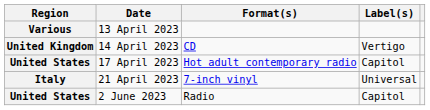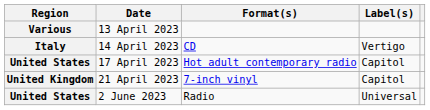 <table class="wikitable plainrowheaders">
 <tr>
 <th scope="col">Region</th>
 <th scope="col">Date</th>
 <th scope="col">Format(s)</th>
 <th scope="col">Label(s)</th>
 <th scope="col"></th>
 </tr>
 <tr>
 <th scope="row">Various</th>
 <td>13 April 2023</td>
 <td></td>
 <td></td>
 <td style="text-align:center"></td>
 </tr>
 <tr>
-<th scope="row">United Kingdom</th>
+<th scope="row">Italy</th>
 <td>14 April 2023</td>
 <td><a href='#'>CD</a></td>
 <td>Vertigo</td>
 <td style="text-align:center"></td>
 </tr>
 <tr>
 <th scope="row">United States</th>
 <td>17 April 2023</td>
 <td><a href='#'>Hot adult contemporary radio</a></td>
 <td>Capitol</td>
 <td style="text-align:center"></td>
 </tr>
 <tr>
-<th scope="row">Italy</th>
+<th scope="row">United Kingdom</th>
 <td>21 April 2023</td>
 <td><a href='#'>7-inch vinyl</a></td>
-<td>Universal</td>
+<td>Capitol</td>
 <td style="text-align:center"></td>
 </tr>
 <tr>
 <th scope="row">United States</th>
 <td>2 June 2023</td>
 <td>Radio</td>
-<td>Capitol</td>
+<td>Universal</td>
 <td style="text-align:center"></td>
 </tr>
 </table>
